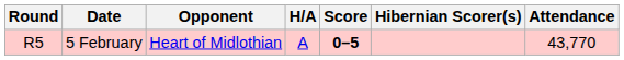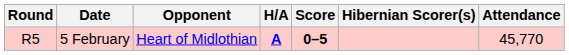 <table class="wikitable" style="text-align:center">
 <tr>
 <th>Round</th>
 <th>Date</th>
 <th>Opponent</th>
 <th>H/A</th>
 <th>Score</th>
 <th>Hibernian Scorer(s)</th>
 <th>Attendance</th>
 </tr>
 <tr bgcolor=#FFCCCC>
 <td>R5</td>
 <td align=left>5 February</td>
 <td align=left><a href='#'>Heart of Midlothian</a></td>
-<td><a href='#'>A</a></td>
+<td><strong><a href='#'>A</a></strong></td>
 <td><strong>0–5</strong></td>
 <td align=left></td>
-<td>43,770</td>
+<td>45,770</td>
 </tr>
 </table>
